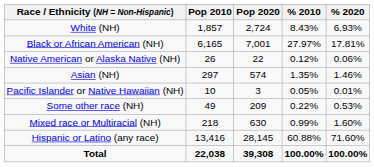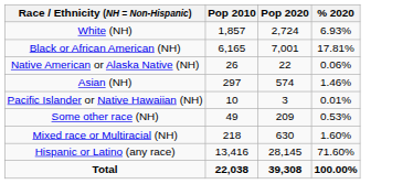 <table class="wikitable" style="text-align:center;">
 <tr>
 <th>Race / Ethnicity <small>(<em>NH = Non-Hispanic</em>)</small></th>
 <th>Pop 2010</th>
 <th>Pop 2020</th>
-<th>% 2010</th>
 <th>% 2020</th>
 </tr>
 <tr>
 <td><a href='#'>White</a> (NH)</td>
 <td>1,857</td>
 <td>2,724</td>
-<td>8.43%</td>
 <td>6.93%</td>
 </tr>
 <tr>
 <td><a href='#'>Black or African American</a> (NH)</td>
 <td>6,165</td>
 <td>7,001</td>
-<td>27.97%</td>
 <td>17.81%</td>
 </tr>
 <tr>
 <td><a href='#'>Native American</a> or <a href='#'>Alaska Native</a> (NH)</td>
 <td>26</td>
 <td>22</td>
-<td>0.12%</td>
 <td>0.06%</td>
 </tr>
 <tr>
 <td><a href='#'>Asian</a> (NH)</td>
 <td>297</td>
 <td>574</td>
-<td>1.35%</td>
 <td>1.46%</td>
 </tr>
 <tr>
 <td><a href='#'>Pacific Islander</a> or <a href='#'>Native Hawaiian</a> (NH)</td>
 <td>10</td>
 <td>3</td>
-<td>0.05%</td>
 <td>0.01%</td>
 </tr>
 <tr>
 <td><a href='#'>Some other race</a> (NH)</td>
 <td>49</td>
 <td>209</td>
-<td>0.22%</td>
 <td>0.53%</td>
 </tr>
 <tr>
 <td><a href='#'>Mixed race or Multiracial</a> (NH)</td>
 <td>218</td>
 <td>630</td>
-<td>0.99%</td>
 <td>1.60%</td>
 </tr>
 <tr>
 <td><a href='#'>Hispanic or Latino</a> (any race)</td>
 <td>13,416</td>
 <td>28,145</td>
-<td>60.88%</td>
 <td>71.60%</td>
 </tr>
 <tr>
 <td><strong>Total</strong></td>
 <td><strong>22,038</strong></td>
 <td><strong>39,308</strong></td>
 <td><strong>100.00%</strong></td>
-<td><strong>100.00%</strong></td>
 </tr>
 </table>
